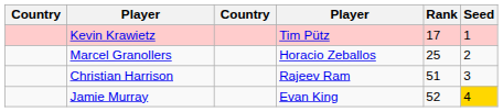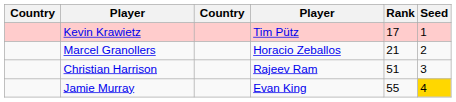 <table class="wikitable">
 <tr>
 <th width="70">Country</th>
 <th width="175">Player</th>
 <th width="70">Country</th>
 <th width="175">Player</th>
 <th>Rank</th>
 <th>Seed</th>
 </tr>
 <tr bgcolor=#fcc>
 <td></td>
 <td><a href='#'>Kevin Krawietz</a></td>
 <td></td>
 <td><a href='#'>Tim Pütz</a></td>
 <td>17</td>
 <td>1</td>
 </tr>
 <tr>
 <td></td>
 <td><a href='#'>Marcel Granollers</a></td>
 <td></td>
 <td><a href='#'>Horacio Zeballos</a></td>
-<td>25</td>
+<td>21</td>
 <td>2</td>
 </tr>
 <tr>
 <td></td>
 <td><a href='#'>Christian Harrison</a></td>
 <td></td>
 <td><a href='#'>Rajeev Ram</a></td>
 <td>51</td>
 <td>3</td>
 </tr>
 <tr>
 <td></td>
 <td><a href='#'>Jamie Murray</a></td>
 <td></td>
 <td><a href='#'>Evan King</a></td>
-<td>52</td>
+<td>55</td>
 <td style="background: gold;">4</td>
 </tr>
 </table>
